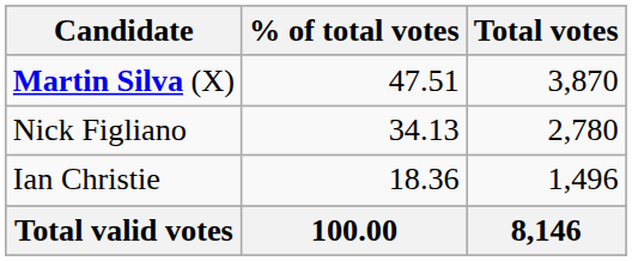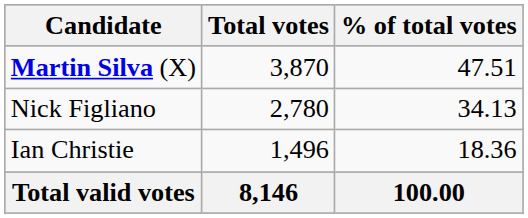 <table class="wikitable sortable">
 <tr bgcolor="#EEEEEE">
 <th align="left">Candidate</th>
+<th align="right">Total votes</th>
 <th align="right">% of total votes</th>
-<th align="right">Total votes</th>
 </tr>
 <tr>
 <td align="left"><strong><a href='#'>Martin Silva</a></strong> (X)</td>
+<td align="right">3,870</td>
 <td align="right">47.51</td>
-<td align="right">3,870</td>
 </tr>
 <tr>
 <td align="left">Nick Figliano</td>
+<td align="right">2,780</td>
 <td align="right">34.13</td>
-<td align="right">2,780</td>
 </tr>
 <tr>
 <td align="left">Ian Christie</td>
+<td align="right">1,496</td>
 <td align="right">18.36</td>
-<td align="right">1,496</td>
 </tr>
 <tr bgcolor="#EEEEEE">
 <th align="left">Total valid votes</th>
+<th align="right">8,146</th>
 <th align="right">100.00</th>
-<th align="right">8,146</th>
 </tr>
 </table>
